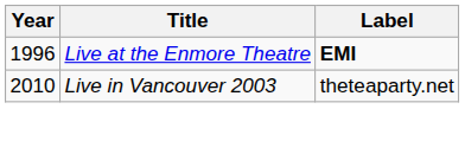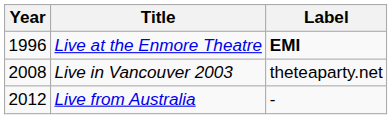 <table class="wikitable">
 <tr>
 <th align="center">Year</th>
 <th align="center">Title</th>
 <th align="center">Label</th>
 </tr>
 <tr>
 <td>1996</td>
 <td><em><a href='#'>Live at the Enmore Theatre</a></em></td>
 <td><strong>EMI</strong></td>
 </tr>
 <tr>
-<td>2010</td>
+<td>2008</td>
 <td><em>Live in Vancouver 2003</em></td>
 <td>theteaparty.net</td>
 </tr>
+<tr>
+<td>2012</td>
+<td><em><a href='#'>Live from Australia</a></em></td>
+<td>-</td>
+</tr>
 </table>
